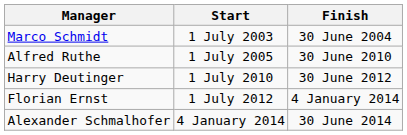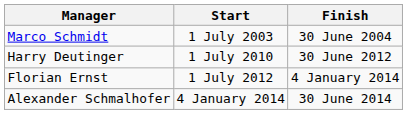 <table class="wikitable">
 <tr>
 <th>Manager</th>
 <th>Start</th>
 <th>Finish</th>
 </tr>
 <tr align="center">
 <td align="left"><a href='#'>Marco Schmidt</a></td>
 <td>1 July 2003</td>
 <td>30 June 2004</td>
-</tr>
-<tr align="center">
-<td align="left">Alfred Ruthe</td>
-<td>1 July 2005</td>
-<td>30 June 2010</td>
 </tr>
 <tr align="center">
 <td align="left">Harry Deutinger</td>
 <td>1 July 2010</td>
 <td>30 June 2012</td>
 </tr>
 <tr align="center">
 <td align="left">Florian Ernst</td>
 <td>1 July 2012</td>
 <td>4 January 2014</td>
 </tr>
 <tr align="center">
 <td align="left">Alexander Schmalhofer</td>
 <td>4 January 2014</td>
 <td>30 June 2014</td>
 </tr>
 </table>
